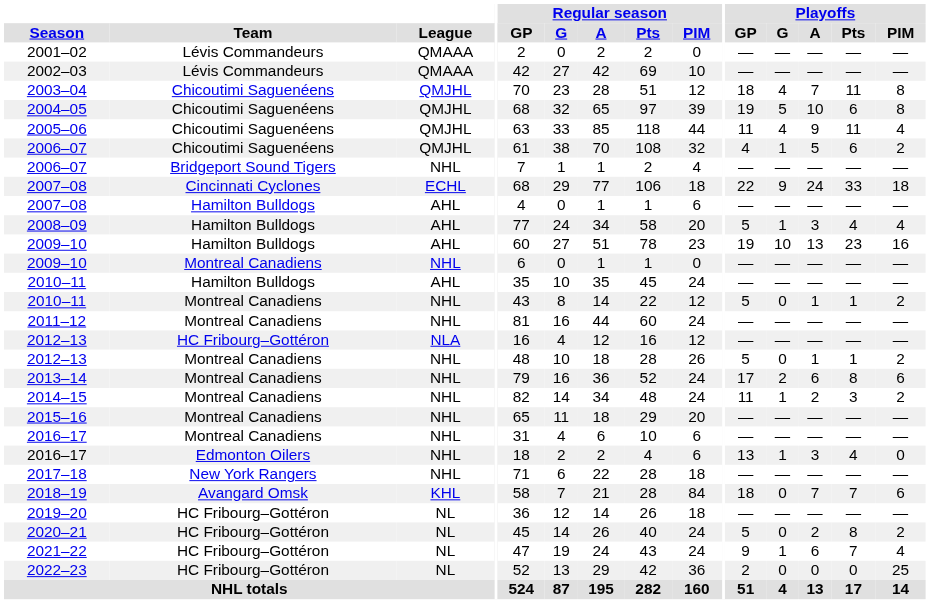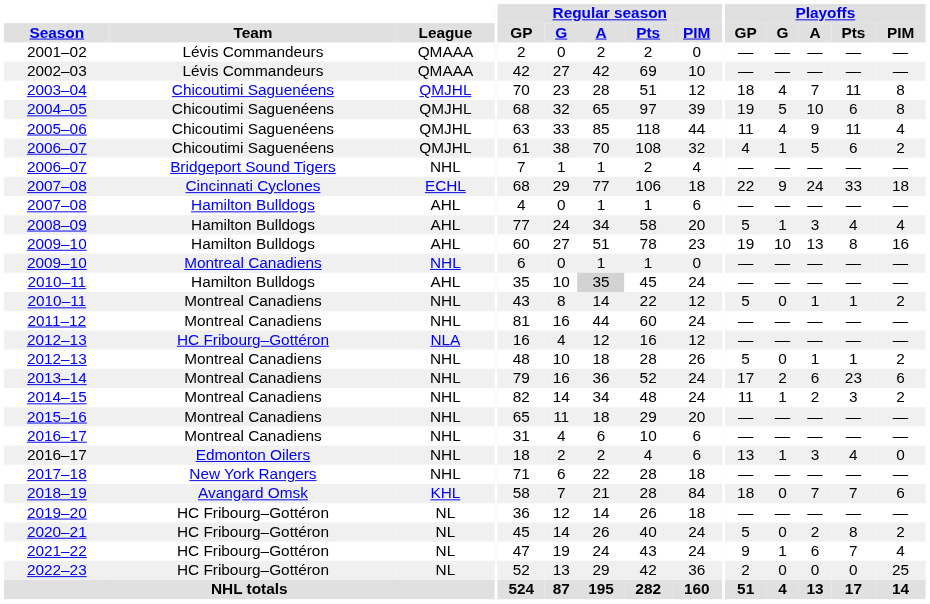 <table border="0" cellpadding="1" cellspacing="0" style="text-align:center; width:60em">
 <tr bgcolor="#e0e0e0">
 <th colspan="3" bgcolor="#ffffff"></th>
 <th rowspan="99" bgcolor="#ffffff"></th>
 <th colspan="5"><a href='#'>Regular season</a></th>
 <th rowspan="99" bgcolor="#ffffff"></th>
 <th colspan="5"><a href='#'>Playoffs</a></th>
 </tr>
 <tr bgcolor="#e0e0e0">
 <th><a href='#'>Season</a></th>
 <th>Team</th>
 <th>League</th>
 <th>GP</th>
 <th><a href='#'>G</a></th>
 <th><a href='#'>A</a></th>
 <th><a href='#'>Pts</a></th>
 <th><a href='#'>PIM</a></th>
 <th>GP</th>
 <th>G</th>
 <th>A</th>
 <th>Pts</th>
 <th>PIM</th>
 </tr>
 <tr>
 <td>2001–02</td>
 <td>Lévis Commandeurs</td>
 <td>QMAAA</td>
 <td>2</td>
 <td>0</td>
 <td>2</td>
 <td>2</td>
 <td>0</td>
 <td>—</td>
 <td>—</td>
 <td>—</td>
 <td>—</td>
 <td>—</td>
 </tr>
 <tr style="background:#f0f0f0;">
 <td>2002–03</td>
 <td>Lévis Commandeurs</td>
 <td>QMAAA</td>
 <td>42</td>
 <td>27</td>
 <td>42</td>
 <td>69</td>
 <td>10</td>
 <td>—</td>
 <td>—</td>
 <td>—</td>
 <td>—</td>
 <td>—</td>
 </tr>
 <tr>
 <td><a href='#'>2003–04</a></td>
 <td><a href='#'>Chicoutimi Saguenéens</a></td>
 <td><a href='#'>QMJHL</a></td>
 <td>70</td>
 <td>23</td>
 <td>28</td>
 <td>51</td>
 <td>12</td>
 <td>18</td>
 <td>4</td>
 <td>7</td>
 <td>11</td>
 <td>8</td>
 </tr>
 <tr style="background:#f0f0f0;">
 <td><a href='#'>2004–05</a></td>
 <td>Chicoutimi Saguenéens</td>
 <td>QMJHL</td>
 <td>68</td>
 <td>32</td>
 <td>65</td>
 <td>97</td>
 <td>39</td>
 <td>19</td>
 <td>5</td>
 <td>10</td>
 <td>6</td>
 <td>8</td>
 </tr>
 <tr>
 <td><a href='#'>2005–06</a></td>
 <td>Chicoutimi Saguenéens</td>
 <td>QMJHL</td>
 <td>63</td>
 <td>33</td>
 <td>85</td>
 <td>118</td>
 <td>44</td>
 <td>11</td>
 <td>4</td>
 <td>9</td>
 <td>11</td>
 <td>4</td>
 </tr>
 <tr style="background:#f0f0f0;">
 <td><a href='#'>2006–07</a></td>
 <td>Chicoutimi Saguenéens</td>
 <td>QMJHL</td>
 <td>61</td>
 <td>38</td>
 <td>70</td>
 <td>108</td>
 <td>32</td>
 <td>4</td>
 <td>1</td>
 <td>5</td>
 <td>6</td>
 <td>2</td>
 </tr>
 <tr>
 <td><a href='#'>2006–07</a></td>
 <td><a href='#'>Bridgeport Sound Tigers</a></td>
 <td>NHL</td>
 <td>7</td>
 <td>1</td>
 <td>1</td>
 <td>2</td>
 <td>4</td>
 <td>—</td>
 <td>—</td>
 <td>—</td>
 <td>—</td>
 <td>—</td>
 </tr>
 <tr style="background:#f0f0f0;">
 <td><a href='#'>2007–08</a></td>
 <td><a href='#'>Cincinnati Cyclones</a></td>
 <td><a href='#'>ECHL</a></td>
 <td>68</td>
 <td>29</td>
 <td>77</td>
 <td>106</td>
 <td>18</td>
 <td>22</td>
 <td>9</td>
 <td>24</td>
 <td>33</td>
 <td>18</td>
 </tr>
 <tr>
 <td><a href='#'>2007–08</a></td>
 <td><a href='#'>Hamilton Bulldogs</a></td>
 <td>AHL</td>
 <td>4</td>
 <td>0</td>
 <td>1</td>
 <td>1</td>
 <td>6</td>
 <td>—</td>
 <td>—</td>
 <td>—</td>
 <td>—</td>
 <td>—</td>
 </tr>
 <tr style="background:#f0f0f0;">
 <td><a href='#'>2008–09</a></td>
 <td>Hamilton Bulldogs</td>
 <td>AHL</td>
 <td>77</td>
 <td>24</td>
 <td>34</td>
 <td>58</td>
 <td>20</td>
 <td>5</td>
 <td>1</td>
 <td>3</td>
 <td>4</td>
 <td>4</td>
 </tr>
 <tr>
 <td><a href='#'>2009–10</a></td>
 <td>Hamilton Bulldogs</td>
 <td>AHL</td>
 <td>60</td>
 <td>27</td>
 <td>51</td>
 <td>78</td>
 <td>23</td>
 <td>19</td>
 <td>10</td>
 <td>13</td>
-<td>23</td>
+<td>8</td>
 <td>16</td>
 </tr>
 <tr style="background:#f0f0f0;">
 <td><a href='#'>2009–10</a></td>
 <td><a href='#'>Montreal Canadiens</a></td>
 <td><a href='#'>NHL</a></td>
 <td>6</td>
 <td>0</td>
 <td>1</td>
 <td>1</td>
 <td>0</td>
 <td>—</td>
 <td>—</td>
 <td>—</td>
 <td>—</td>
 <td>—</td>
 </tr>
 <tr>
 <td><a href='#'>2010–11</a></td>
 <td>Hamilton Bulldogs</td>
 <td>AHL</td>
 <td>35</td>
 <td>10</td>
-<td>35</td>
+<td style="background: lightgrey;">35</td>
 <td>45</td>
 <td>24</td>
 <td>—</td>
 <td>—</td>
 <td>—</td>
 <td>—</td>
 <td>—</td>
 </tr>
 <tr style="background:#f0f0f0;">
 <td><a href='#'>2010–11</a></td>
 <td>Montreal Canadiens</td>
 <td>NHL</td>
 <td>43</td>
 <td>8</td>
 <td>14</td>
 <td>22</td>
 <td>12</td>
 <td>5</td>
 <td>0</td>
 <td>1</td>
 <td>1</td>
 <td>2</td>
 </tr>
 <tr>
 <td><a href='#'>2011–12</a></td>
 <td>Montreal Canadiens</td>
 <td>NHL</td>
 <td>81</td>
 <td>16</td>
 <td>44</td>
 <td>60</td>
 <td>24</td>
 <td>—</td>
 <td>—</td>
 <td>—</td>
 <td>—</td>
 <td>—</td>
 </tr>
 <tr style="background:#f0f0f0;">
 <td><a href='#'>2012–13</a></td>
 <td><a href='#'>HC Fribourg–Gottéron</a></td>
 <td><a href='#'>NLA</a></td>
 <td>16</td>
 <td>4</td>
 <td>12</td>
 <td>16</td>
 <td>12</td>
 <td>—</td>
 <td>—</td>
 <td>—</td>
 <td>—</td>
 <td>—</td>
 </tr>
 <tr>
 <td><a href='#'>2012–13</a></td>
 <td>Montreal Canadiens</td>
 <td>NHL</td>
 <td>48</td>
 <td>10</td>
 <td>18</td>
 <td>28</td>
 <td>26</td>
 <td>5</td>
 <td>0</td>
 <td>1</td>
 <td>1</td>
 <td>2</td>
 </tr>
 <tr style="background:#f0f0f0;">
 <td><a href='#'>2013–14</a></td>
 <td>Montreal Canadiens</td>
 <td>NHL</td>
 <td>79</td>
 <td>16</td>
 <td>36</td>
 <td>52</td>
 <td>24</td>
 <td>17</td>
 <td>2</td>
 <td>6</td>
-<td>8</td>
+<td>23</td>
 <td>6</td>
 </tr>
 <tr>
 <td><a href='#'>2014–15</a></td>
 <td>Montreal Canadiens</td>
 <td>NHL</td>
 <td>82</td>
 <td>14</td>
 <td>34</td>
 <td>48</td>
 <td>24</td>
 <td>11</td>
 <td>1</td>
 <td>2</td>
 <td>3</td>
 <td>2</td>
 </tr>
 <tr style="background:#f0f0f0;">
 <td><a href='#'>2015–16</a></td>
 <td>Montreal Canadiens</td>
 <td>NHL</td>
 <td>65</td>
 <td>11</td>
 <td>18</td>
 <td>29</td>
 <td>20</td>
 <td>—</td>
 <td>—</td>
 <td>—</td>
 <td>—</td>
 <td>—</td>
 </tr>
 <tr>
 <td><a href='#'>2016–17</a></td>
 <td>Montreal Canadiens</td>
 <td>NHL</td>
 <td>31</td>
 <td>4</td>
 <td>6</td>
 <td>10</td>
 <td>6</td>
 <td>—</td>
 <td>—</td>
 <td>—</td>
 <td>—</td>
 <td>—</td>
 </tr>
 <tr style="background:#f0f0f0;">
 <td>2016–17</td>
 <td><a href='#'>Edmonton Oilers</a></td>
 <td>NHL</td>
 <td>18</td>
 <td>2</td>
 <td>2</td>
 <td>4</td>
 <td>6</td>
 <td>13</td>
 <td>1</td>
 <td>3</td>
 <td>4</td>
 <td>0</td>
 </tr>
 <tr>
 <td><a href='#'>2017–18</a></td>
 <td><a href='#'>New York Rangers</a></td>
 <td>NHL</td>
 <td>71</td>
 <td>6</td>
 <td>22</td>
 <td>28</td>
 <td>18</td>
 <td>—</td>
 <td>—</td>
 <td>—</td>
 <td>—</td>
 <td>—</td>
 </tr>
 <tr style="background:#f0f0f0;">
 <td><a href='#'>2018–19</a></td>
 <td><a href='#'>Avangard Omsk</a></td>
 <td><a href='#'>KHL</a></td>
 <td>58</td>
 <td>7</td>
 <td>21</td>
 <td>28</td>
 <td>84</td>
 <td>18</td>
 <td>0</td>
 <td>7</td>
 <td>7</td>
 <td>6</td>
 </tr>
 <tr>
 <td><a href='#'>2019–20</a></td>
 <td>HC Fribourg–Gottéron</td>
 <td>NL</td>
 <td>36</td>
 <td>12</td>
 <td>14</td>
 <td>26</td>
 <td>18</td>
 <td>—</td>
 <td>—</td>
 <td>—</td>
 <td>—</td>
 <td>—</td>
 </tr>
 <tr style="background:#f0f0f0;">
 <td><a href='#'>2020–21</a></td>
 <td>HC Fribourg–Gottéron</td>
 <td>NL</td>
 <td>45</td>
 <td>14</td>
 <td>26</td>
 <td>40</td>
 <td>24</td>
 <td>5</td>
 <td>0</td>
 <td>2</td>
 <td>8</td>
 <td>2</td>
 </tr>
 <tr>
 <td><a href='#'>2021–22</a></td>
 <td>HC Fribourg–Gottéron</td>
 <td>NL</td>
 <td>47</td>
 <td>19</td>
 <td>24</td>
 <td>43</td>
 <td>24</td>
 <td>9</td>
 <td>1</td>
 <td>6</td>
 <td>7</td>
 <td>4</td>
 </tr>
 <tr style="background:#f0f0f0;">
 <td><a href='#'>2022–23</a></td>
 <td>HC Fribourg–Gottéron</td>
 <td>NL</td>
 <td>52</td>
 <td>13</td>
 <td>29</td>
 <td>42</td>
 <td>36</td>
 <td>2</td>
 <td>0</td>
 <td>0</td>
 <td>0</td>
 <td>25</td>
 </tr>
 <tr bgcolor="#e0e0e0">
 <th colspan="3">NHL totals</th>
 <th>524</th>
 <th>87</th>
 <th>195</th>
 <th>282</th>
 <th>160</th>
 <th>51</th>
 <th>4</th>
 <th>13</th>
 <th>17</th>
 <th>14</th>
 </tr>
 </table>
